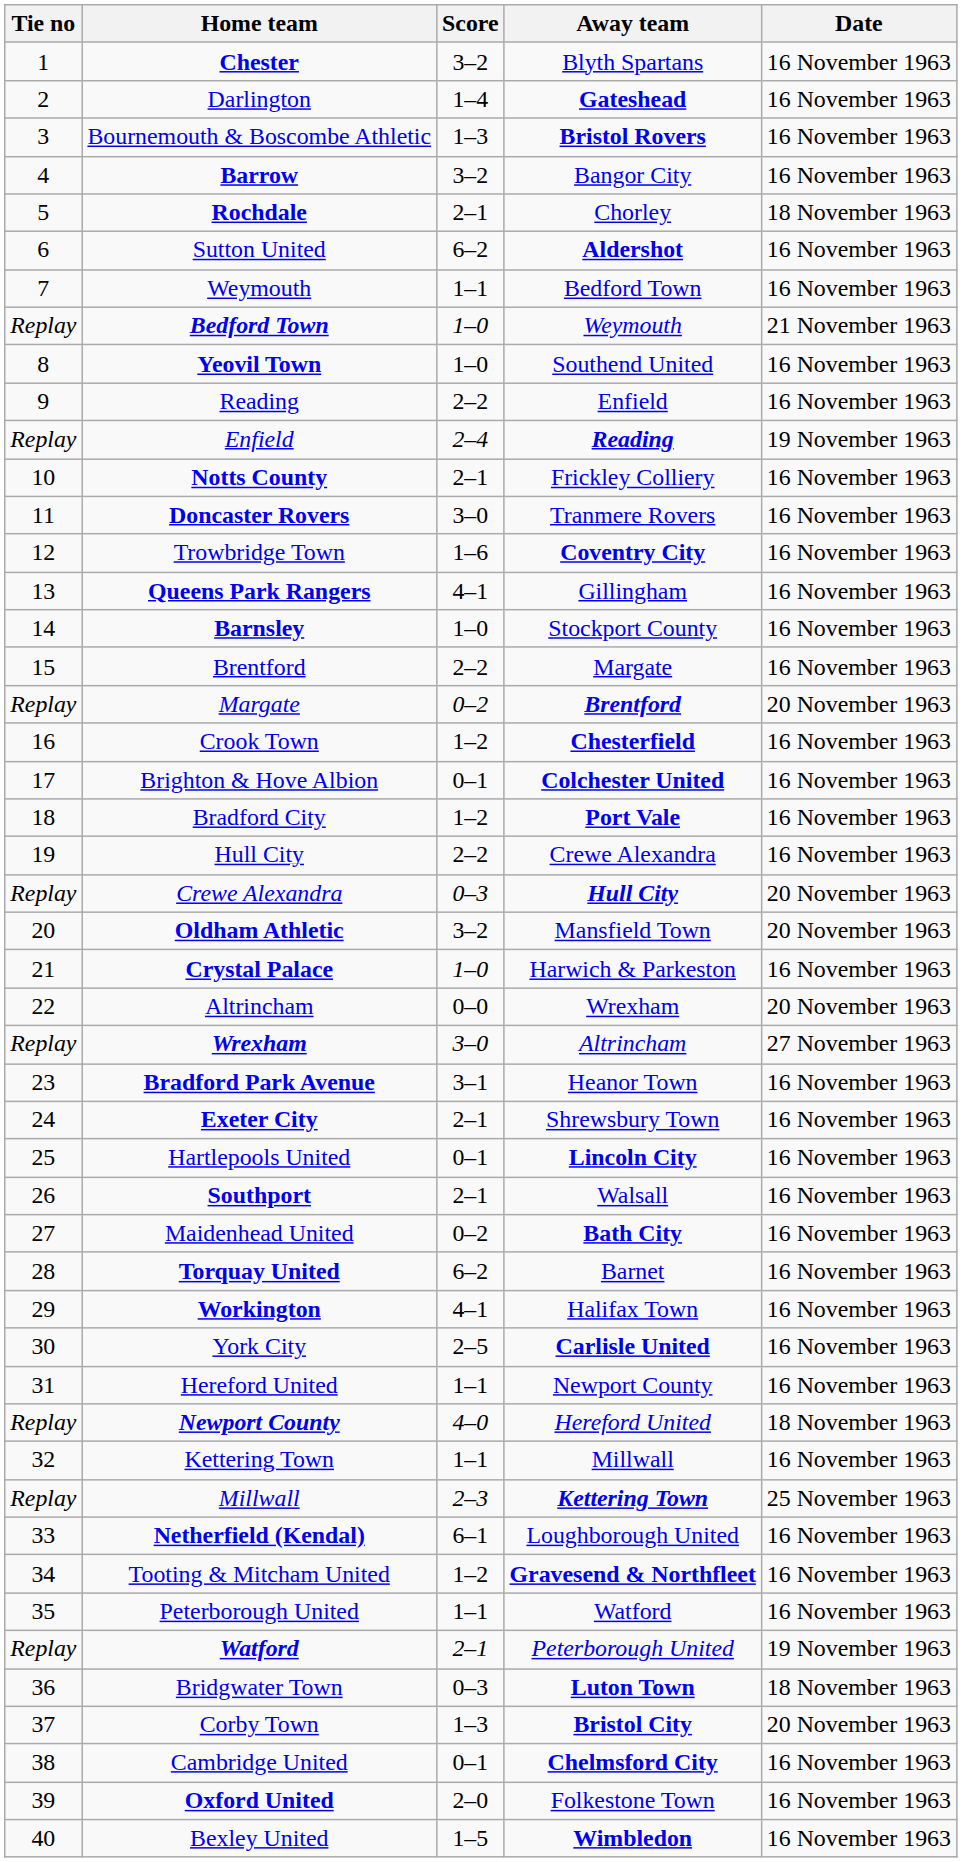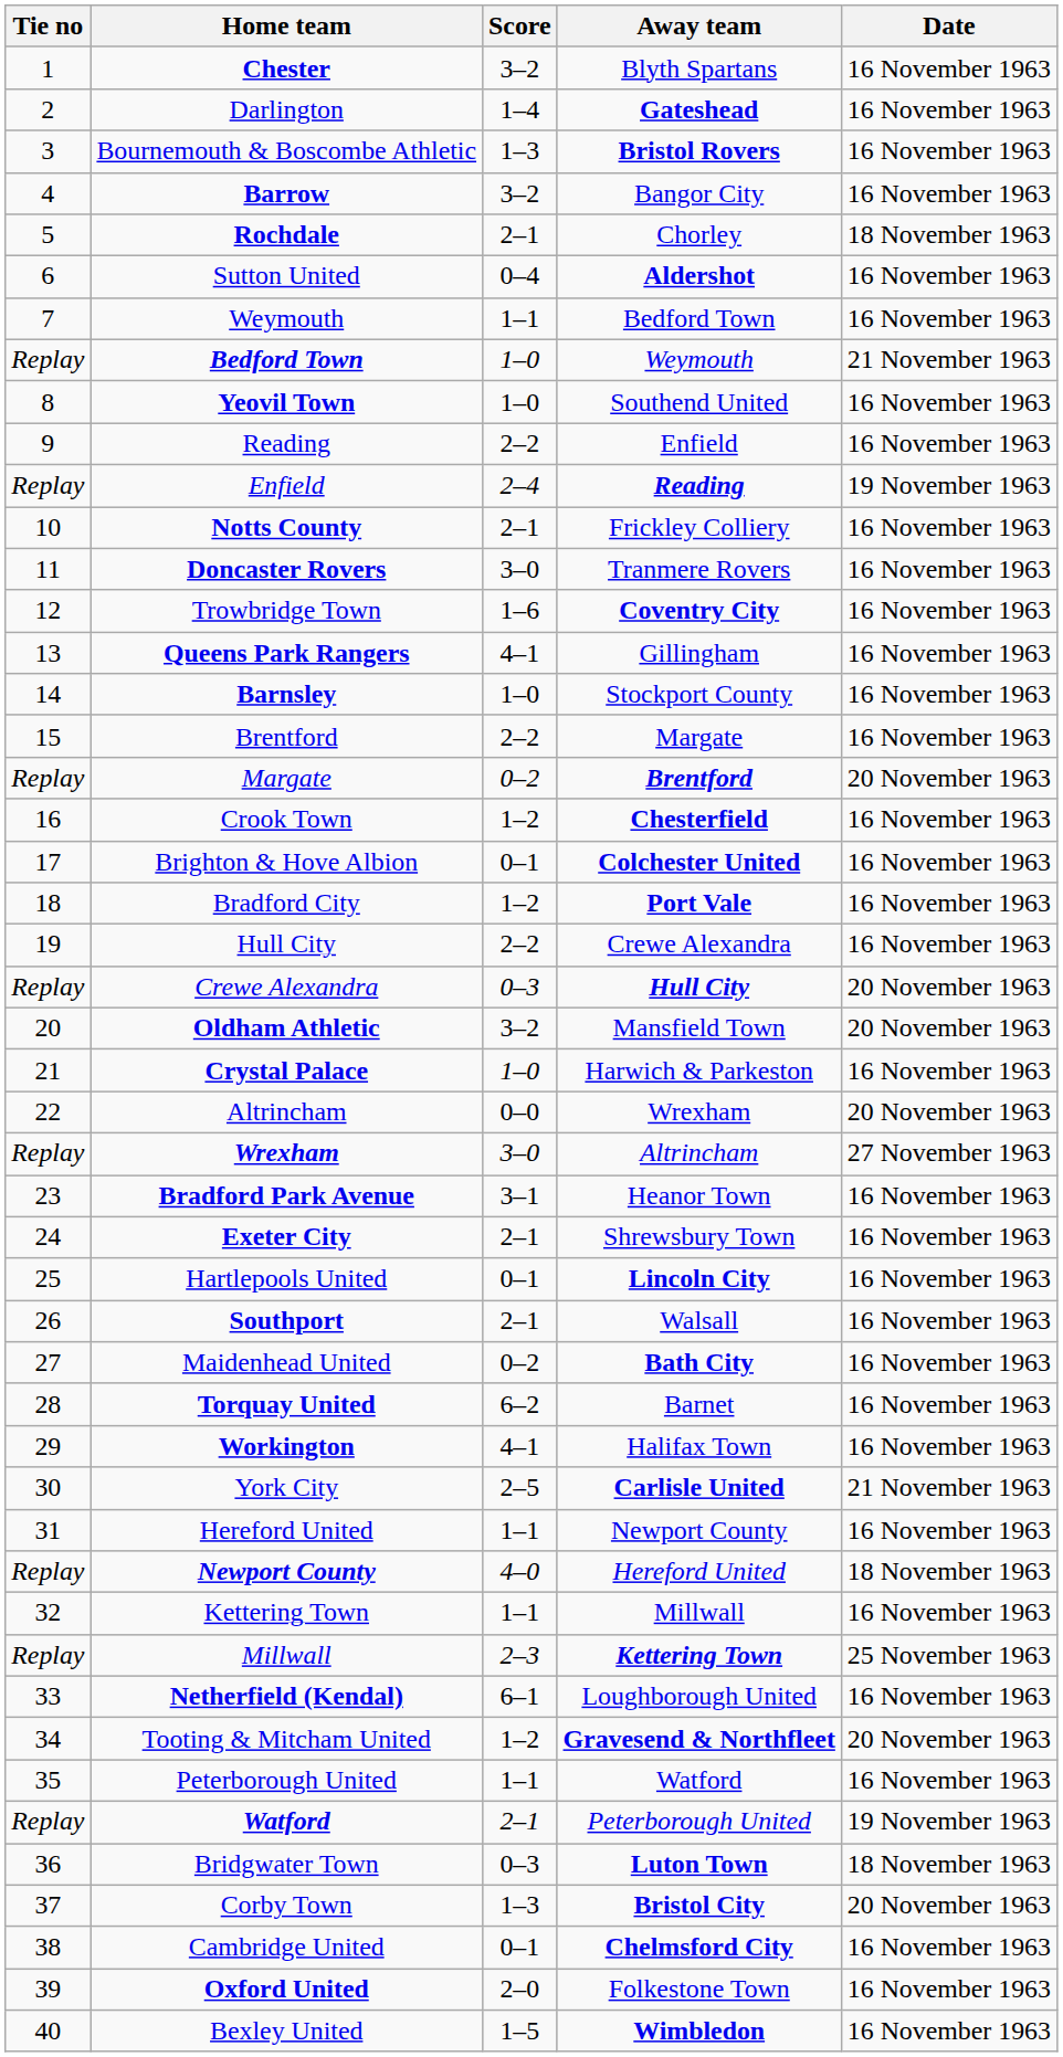 <table class="wikitable" style="text-align: center">
 <tr>
 <th>Tie no</th>
 <th>Home team</th>
 <th>Score</th>
 <th>Away team</th>
 <th>Date</th>
 </tr>
 <tr>
 <td>1</td>
 <td><strong><a href='#'>Chester</a></strong></td>
 <td>3–2</td>
 <td><a href='#'>Blyth Spartans</a></td>
 <td>16 November 1963</td>
 </tr>
 <tr>
 <td>2</td>
 <td><a href='#'>Darlington</a></td>
 <td>1–4</td>
 <td><strong><a href='#'>Gateshead</a></strong></td>
 <td>16 November 1963</td>
 </tr>
 <tr>
 <td>3</td>
 <td><a href='#'>Bournemouth & Boscombe Athletic</a></td>
 <td>1–3</td>
 <td><strong><a href='#'>Bristol Rovers</a></strong></td>
 <td>16 November 1963</td>
 </tr>
 <tr>
 <td>4</td>
 <td><strong><a href='#'>Barrow</a></strong></td>
 <td>3–2</td>
 <td><a href='#'>Bangor City</a></td>
 <td>16 November 1963</td>
 </tr>
 <tr>
 <td>5</td>
 <td><strong><a href='#'>Rochdale</a></strong></td>
 <td>2–1</td>
 <td><a href='#'>Chorley</a></td>
 <td>18 November 1963</td>
 </tr>
 <tr>
 <td>6</td>
 <td><a href='#'>Sutton United</a></td>
-<td>6–2</td>
+<td>0–4</td>
 <td><strong><a href='#'>Aldershot</a></strong></td>
 <td>16 November 1963</td>
 </tr>
 <tr>
 <td>7</td>
 <td><a href='#'>Weymouth</a></td>
 <td>1–1</td>
 <td><a href='#'>Bedford Town</a></td>
 <td>16 November 1963</td>
 </tr>
 <tr>
 <td><em>Replay</em></td>
 <td><strong><em><a href='#'>Bedford Town</a></em></strong></td>
 <td><em>1–0</em></td>
 <td><em><a href='#'>Weymouth</a></em></td>
 <td>21 November 1963</td>
 </tr>
 <tr>
 <td>8</td>
 <td><strong><a href='#'>Yeovil Town</a></strong></td>
 <td>1–0</td>
 <td><a href='#'>Southend United</a></td>
 <td>16 November 1963</td>
 </tr>
 <tr>
 <td>9</td>
 <td><a href='#'>Reading</a></td>
 <td>2–2</td>
 <td><a href='#'>Enfield</a></td>
 <td>16 November 1963</td>
 </tr>
 <tr>
 <td><em>Replay</em></td>
 <td><em><a href='#'>Enfield</a></em></td>
 <td><em>2–4</em></td>
 <td><strong><em><a href='#'>Reading</a></em></strong></td>
 <td>19 November 1963</td>
 </tr>
 <tr>
 <td>10</td>
 <td><strong><a href='#'>Notts County</a></strong></td>
 <td>2–1</td>
 <td><a href='#'>Frickley Colliery</a></td>
 <td>16 November 1963</td>
 </tr>
 <tr>
 <td>11</td>
 <td><strong><a href='#'>Doncaster Rovers</a></strong></td>
 <td>3–0</td>
 <td><a href='#'>Tranmere Rovers</a></td>
 <td>16 November 1963</td>
 </tr>
 <tr>
 <td>12</td>
 <td><a href='#'>Trowbridge Town</a></td>
 <td>1–6</td>
 <td><strong><a href='#'>Coventry City</a></strong></td>
 <td>16 November 1963</td>
 </tr>
 <tr>
 <td>13</td>
 <td><strong><a href='#'>Queens Park Rangers</a></strong></td>
 <td>4–1</td>
 <td><a href='#'>Gillingham</a></td>
 <td>16 November 1963</td>
 </tr>
 <tr>
 <td>14</td>
 <td><strong><a href='#'>Barnsley</a></strong></td>
 <td>1–0</td>
 <td><a href='#'>Stockport County</a></td>
 <td>16 November 1963</td>
 </tr>
 <tr>
 <td>15</td>
 <td><a href='#'>Brentford</a></td>
 <td>2–2</td>
 <td><a href='#'>Margate</a></td>
 <td>16 November 1963</td>
 </tr>
 <tr>
 <td><em>Replay</em></td>
 <td><em><a href='#'>Margate</a></em></td>
 <td><em>0–2</em></td>
 <td><strong><em><a href='#'>Brentford</a></em></strong></td>
 <td>20 November 1963</td>
 </tr>
 <tr>
 <td>16</td>
 <td><a href='#'>Crook Town</a></td>
 <td>1–2</td>
 <td><strong><a href='#'>Chesterfield</a></strong></td>
 <td>16 November 1963</td>
 </tr>
 <tr>
 <td>17</td>
 <td><a href='#'>Brighton & Hove Albion</a></td>
 <td>0–1</td>
 <td><strong><a href='#'>Colchester United</a></strong></td>
 <td>16 November 1963</td>
 </tr>
 <tr>
 <td>18</td>
 <td><a href='#'>Bradford City</a></td>
 <td>1–2</td>
 <td><strong><a href='#'>Port Vale</a></strong></td>
 <td>16 November 1963</td>
 </tr>
 <tr>
 <td>19</td>
 <td><a href='#'>Hull City</a></td>
 <td>2–2</td>
 <td><a href='#'>Crewe Alexandra</a></td>
 <td>16 November 1963</td>
 </tr>
 <tr>
 <td><em>Replay</em></td>
 <td><em><a href='#'>Crewe Alexandra</a></em></td>
 <td><em>0–3</em></td>
 <td><strong><em><a href='#'>Hull City</a></em></strong></td>
 <td>20 November 1963</td>
 </tr>
 <tr>
 <td>20</td>
 <td><strong><a href='#'>Oldham Athletic</a></strong></td>
 <td>3–2</td>
 <td><a href='#'>Mansfield Town</a></td>
 <td>20 November 1963</td>
 </tr>
 <tr>
 <td>21</td>
 <td><strong><a href='#'>Crystal Palace</a></strong></td>
 <td><em>1–0</em></td>
 <td><a href='#'>Harwich & Parkeston</a></td>
 <td>16 November 1963</td>
 </tr>
 <tr>
 <td>22</td>
 <td><a href='#'>Altrincham</a></td>
 <td>0–0</td>
 <td><a href='#'>Wrexham</a></td>
 <td>20 November 1963</td>
 </tr>
 <tr>
 <td><em>Replay</em></td>
 <td><strong><em><a href='#'>Wrexham</a></em></strong></td>
 <td><em>3–0</em></td>
 <td><em><a href='#'>Altrincham</a></em></td>
 <td>27 November 1963</td>
 </tr>
 <tr>
 <td>23</td>
 <td><strong><a href='#'>Bradford Park Avenue</a></strong></td>
 <td>3–1</td>
 <td><a href='#'>Heanor Town</a></td>
 <td>16 November 1963</td>
 </tr>
 <tr>
 <td>24</td>
 <td><strong><a href='#'>Exeter City</a></strong></td>
 <td>2–1</td>
 <td><a href='#'>Shrewsbury Town</a></td>
 <td>16 November 1963</td>
 </tr>
 <tr>
 <td>25</td>
 <td><a href='#'>Hartlepools United</a></td>
 <td>0–1</td>
 <td><strong><a href='#'>Lincoln City</a></strong></td>
 <td>16 November 1963</td>
 </tr>
 <tr>
 <td>26</td>
 <td><strong><a href='#'>Southport</a></strong></td>
 <td>2–1</td>
 <td><a href='#'>Walsall</a></td>
 <td>16 November 1963</td>
 </tr>
 <tr>
 <td>27</td>
 <td><a href='#'>Maidenhead United</a></td>
 <td>0–2</td>
 <td><strong><a href='#'>Bath City</a></strong></td>
 <td>16 November 1963</td>
 </tr>
 <tr>
 <td>28</td>
 <td><strong><a href='#'>Torquay United</a></strong></td>
 <td>6–2</td>
 <td><a href='#'>Barnet</a></td>
 <td>16 November 1963</td>
 </tr>
 <tr>
 <td>29</td>
 <td><strong><a href='#'>Workington</a></strong></td>
 <td>4–1</td>
 <td><a href='#'>Halifax Town</a></td>
 <td>16 November 1963</td>
 </tr>
 <tr>
 <td>30</td>
 <td><a href='#'>York City</a></td>
 <td>2–5</td>
 <td><strong><a href='#'>Carlisle United</a></strong></td>
-<td>16 November 1963</td>
+<td>21 November 1963</td>
 </tr>
 <tr>
 <td>31</td>
 <td><a href='#'>Hereford United</a></td>
 <td>1–1</td>
 <td><a href='#'>Newport County</a></td>
 <td>16 November 1963</td>
 </tr>
 <tr>
 <td><em>Replay</em></td>
 <td><strong><em><a href='#'>Newport County</a></em></strong></td>
 <td><em>4–0</em></td>
 <td><em><a href='#'>Hereford United</a></em></td>
 <td>18 November 1963</td>
 </tr>
 <tr>
 <td>32</td>
 <td><a href='#'>Kettering Town</a></td>
 <td>1–1</td>
 <td><a href='#'>Millwall</a></td>
 <td>16 November 1963</td>
 </tr>
 <tr>
 <td><em>Replay</em></td>
 <td><em><a href='#'>Millwall</a></em></td>
 <td><em>2–3</em></td>
 <td><strong><em><a href='#'>Kettering Town</a></em></strong></td>
 <td>25 November 1963</td>
 </tr>
 <tr>
 <td>33</td>
 <td><strong><a href='#'>Netherfield (Kendal)</a></strong></td>
 <td>6–1</td>
 <td><a href='#'>Loughborough United</a></td>
 <td>16 November 1963</td>
 </tr>
 <tr>
 <td>34</td>
 <td><a href='#'>Tooting & Mitcham United</a></td>
 <td>1–2</td>
 <td><strong><a href='#'>Gravesend & Northfleet</a></strong></td>
-<td>16 November 1963</td>
+<td>20 November 1963</td>
 </tr>
 <tr>
 <td>35</td>
 <td><a href='#'>Peterborough United</a></td>
 <td>1–1</td>
 <td><a href='#'>Watford</a></td>
 <td>16 November 1963</td>
 </tr>
 <tr>
 <td><em>Replay</em></td>
 <td><strong><em><a href='#'>Watford</a></em></strong></td>
 <td><em>2–1</em></td>
 <td><em><a href='#'>Peterborough United</a></em></td>
 <td>19 November 1963</td>
 </tr>
 <tr>
 <td>36</td>
 <td><a href='#'>Bridgwater Town</a></td>
 <td>0–3</td>
 <td><strong><a href='#'>Luton Town</a></strong></td>
 <td>18 November 1963</td>
 </tr>
 <tr>
 <td>37</td>
 <td><a href='#'>Corby Town</a></td>
 <td>1–3</td>
 <td><strong><a href='#'>Bristol City</a></strong></td>
 <td>20 November 1963</td>
 </tr>
 <tr>
 <td>38</td>
 <td><a href='#'>Cambridge United</a></td>
 <td>0–1</td>
 <td><strong><a href='#'>Chelmsford City</a></strong></td>
 <td>16 November 1963</td>
 </tr>
 <tr>
 <td>39</td>
 <td><strong><a href='#'>Oxford United</a></strong></td>
 <td>2–0</td>
 <td><a href='#'>Folkestone Town</a></td>
 <td>16 November 1963</td>
 </tr>
 <tr>
 <td>40</td>
 <td><a href='#'>Bexley United</a></td>
 <td>1–5</td>
 <td><strong><a href='#'>Wimbledon</a></strong></td>
 <td>16 November 1963</td>
 </tr>
 </table>
